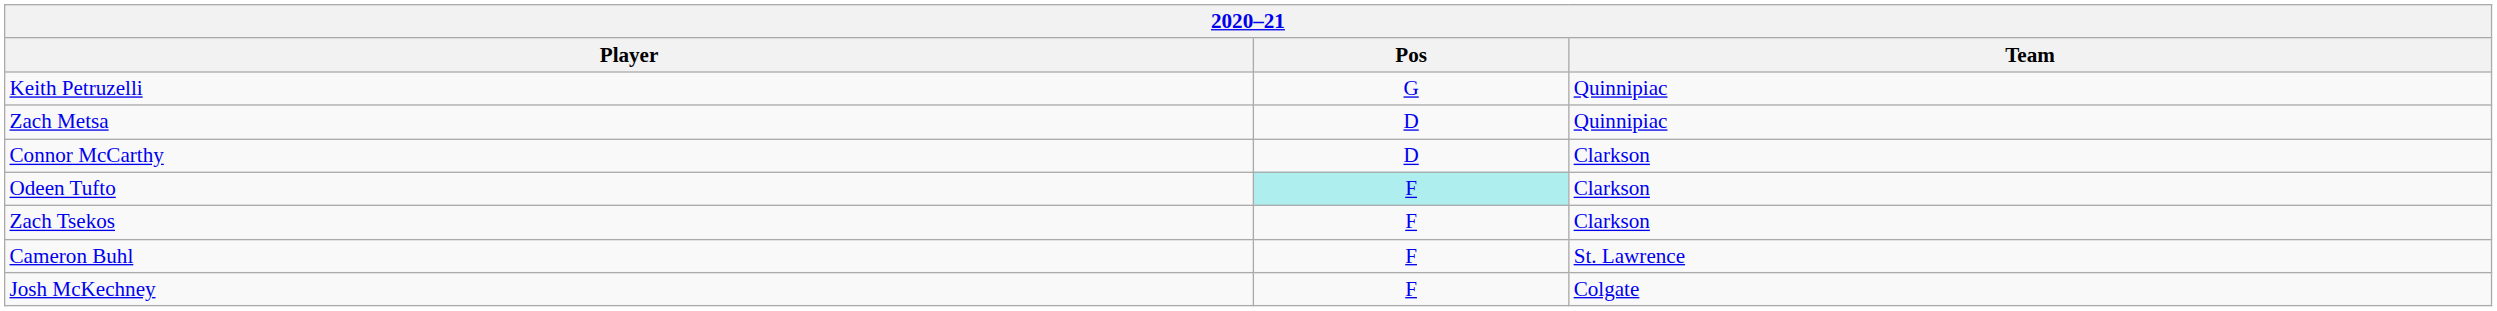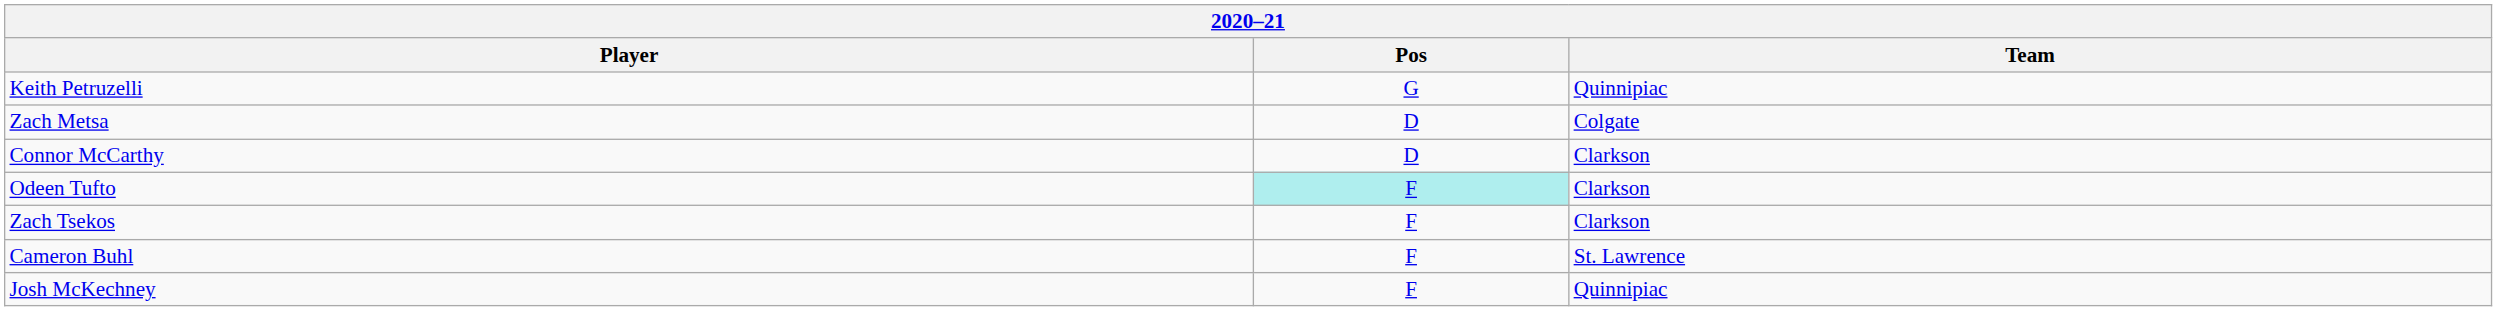 <table class="wikitable" width=95%>
 <tr>
 <th colspan=3><a href='#'>2020–21</a></th>
 </tr>
 <tr>
 <th>Player</th>
 <th>Pos</th>
 <th>Team</th>
 </tr>
 <tr>
 <td><a href='#'>Keith Petruzelli</a></td>
 <td align=center><a href='#'>G</a></td>
 <td><a href='#'>Quinnipiac</a></td>
 </tr>
 <tr>
 <td><a href='#'>Zach Metsa</a></td>
 <td align=center><a href='#'>D</a></td>
-<td><a href='#'>Quinnipiac</a></td>
+<td><a href='#'>Colgate</a></td>
 </tr>
 <tr>
 <td><a href='#'>Connor McCarthy</a></td>
 <td align=center><a href='#'>D</a></td>
 <td><a href='#'>Clarkson</a></td>
 </tr>
 <tr>
 <td><a href='#'>Odeen Tufto</a></td>
 <td align=center style="background: paleturquoise;"><a href='#'>F</a></td>
 <td><a href='#'>Clarkson</a></td>
 </tr>
 <tr>
 <td><a href='#'>Zach Tsekos</a></td>
 <td align=center><a href='#'>F</a></td>
 <td><a href='#'>Clarkson</a></td>
 </tr>
 <tr>
 <td><a href='#'>Cameron Buhl</a></td>
 <td align=center><a href='#'>F</a></td>
 <td><a href='#'>St. Lawrence</a></td>
 </tr>
 <tr>
 <td><a href='#'>Josh McKechney</a></td>
 <td align=center><a href='#'>F</a></td>
-<td><a href='#'>Colgate</a></td>
+<td><a href='#'>Quinnipiac</a></td>
 </tr>
 </table>
